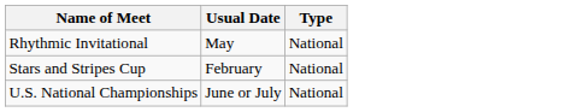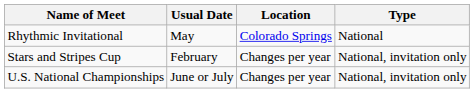 <table class="wikitable">
 <tr>
 <th>Name of Meet</th>
 <th>Usual Date</th>
+<th>Location</th>
 <th>Type</th>
 </tr>
 <tr>
 <td>Rhythmic Invitational</td>
 <td>May</td>
+<td><a href='#'>Colorado Springs</a></td>
 <td>National</td>
 </tr>
 <tr>
 <td>Stars and Stripes Cup</td>
 <td>February</td>
-<td>National</td>
+<td>Changes per year</td>
+<td>National, invitation only</td>
 </tr>
 <tr>
 <td>U.S. National Championships</td>
 <td>June or July</td>
-<td>National</td>
+<td>Changes per year</td>
+<td>National, invitation only</td>
 </tr>
 </table>
